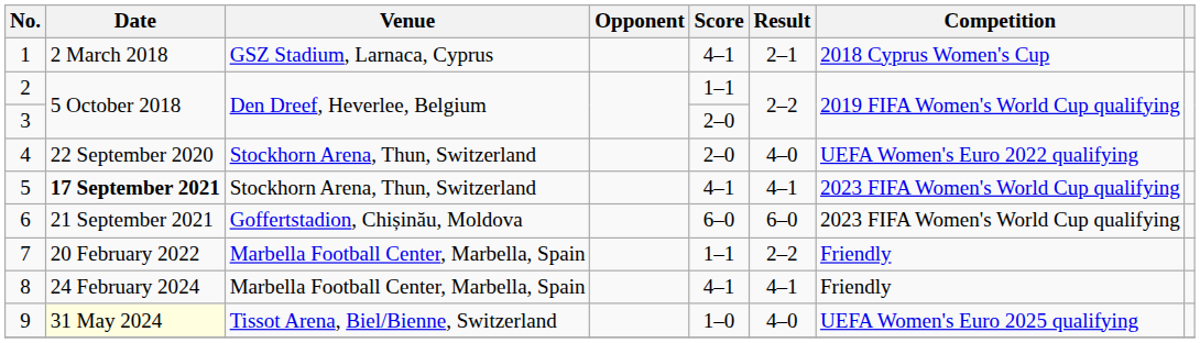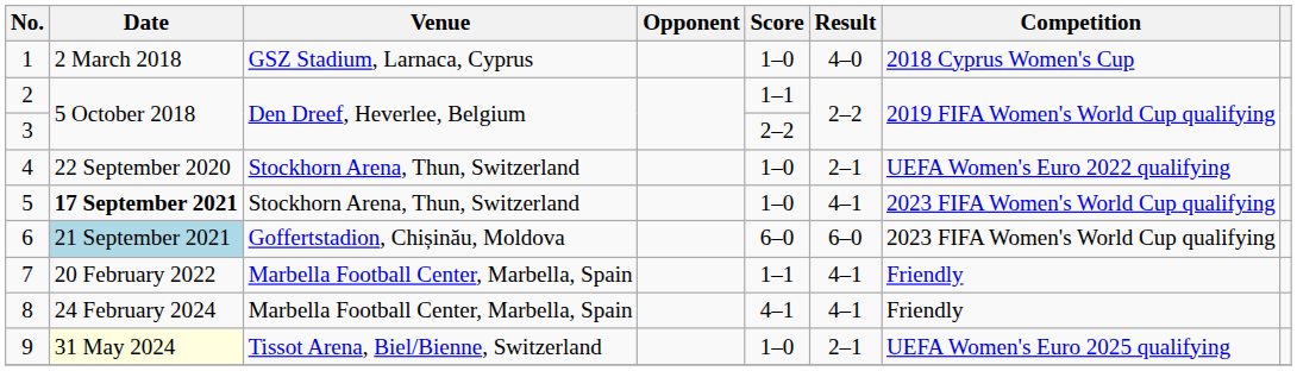 <table class="wikitable">
 <tr>
 <th scope="col">No.</th>
 <th scope="col">Date</th>
 <th scope="col">Venue</th>
 <th scope="col">Opponent</th>
 <th scope="col">Score</th>
 <th scope="col">Result</th>
 <th scope="col">Competition</th>
 <th scope="col" class="unsortable"></th>
 </tr>
 <tr>
 <td align="center">1</td>
 <td>2 March 2018</td>
 <td><a href='#'>GSZ Stadium</a>, Larnaca, Cyprus</td>
 <td></td>
-<td align="center">4–1</td>
-<td align="center">2–1</td>
+<td align="center">1–0</td>
+<td align="center">4–0</td>
 <td><a href='#'>2018 Cyprus Women's Cup</a></td>
 <td></td>
 </tr>
 <tr>
 <td align="center">2</td>
 <td rowspan="2">5 October 2018</td>
 <td rowspan="2"><a href='#'>Den Dreef</a>, Heverlee, Belgium</td>
 <td rowspan="2"></td>
 <td align="center">1–1</td>
 <td rowspan="2" align="center">2–2</td>
 <td rowspan="2"><a href='#'>2019 FIFA Women's World Cup qualifying</a></td>
 <td rowspan="2"></td>
 </tr>
 <tr>
 <td align="center">3</td>
-<td align="center">2–0</td>
+<td align="center">2–2</td>
 </tr>
 <tr>
 <td align="center">4</td>
 <td>22 September 2020</td>
 <td><a href='#'>Stockhorn Arena</a>, Thun, Switzerland</td>
 <td></td>
-<td align="center">2–0</td>
-<td align="center">4–0</td>
+<td align="center">1–0</td>
+<td align="center">2–1</td>
 <td><a href='#'>UEFA Women's Euro 2022 qualifying</a></td>
 <td></td>
 </tr>
 <tr>
 <td align="center">5</td>
 <td><strong>17 September 2021</strong></td>
 <td>Stockhorn Arena, Thun, Switzerland</td>
 <td></td>
-<td align="center">4–1</td>
+<td align="center">1–0</td>
 <td align="center">4–1</td>
 <td><a href='#'>2023 FIFA Women's World Cup qualifying</a></td>
 <td></td>
 </tr>
 <tr>
 <td align="center">6</td>
-<td>21 September 2021</td>
+<td style="background: lightblue;">21 September 2021</td>
 <td><a href='#'>Goffertstadion</a>, Chișinău, Moldova</td>
 <td></td>
 <td align="center">6–0</td>
 <td align="center">6–0</td>
 <td>2023 FIFA Women's World Cup qualifying</td>
 <td></td>
 </tr>
 <tr>
 <td align="center">7</td>
 <td>20 February 2022</td>
 <td><a href='#'>Marbella Football Center</a>, Marbella, Spain</td>
 <td></td>
 <td align="center">1–1</td>
-<td align="center">2–2</td>
+<td align="center">4–1</td>
 <td><a href='#'>Friendly</a></td>
 <td></td>
 </tr>
 <tr>
 <td align="center">8</td>
 <td>24 February 2024</td>
 <td>Marbella Football Center, Marbella, Spain</td>
 <td></td>
 <td align="center">4–1</td>
 <td align="center">4–1</td>
 <td Friendly (association football)>Friendly</td>
 <td></td>
 </tr>
 <tr>
 <td align="center">9</td>
 <td style="background: lightyellow;">31 May 2024</td>
 <td><a href='#'>Tissot Arena</a>, <a href='#'>Biel/Bienne</a>, Switzerland</td>
 <td></td>
 <td align="center">1–0</td>
-<td align="center">4–0</td>
+<td align="center">2–1</td>
 <td><a href='#'>UEFA Women's Euro 2025 qualifying</a></td>
 <td></td>
 </tr>
 <tr>
 </tr>
 </table>
